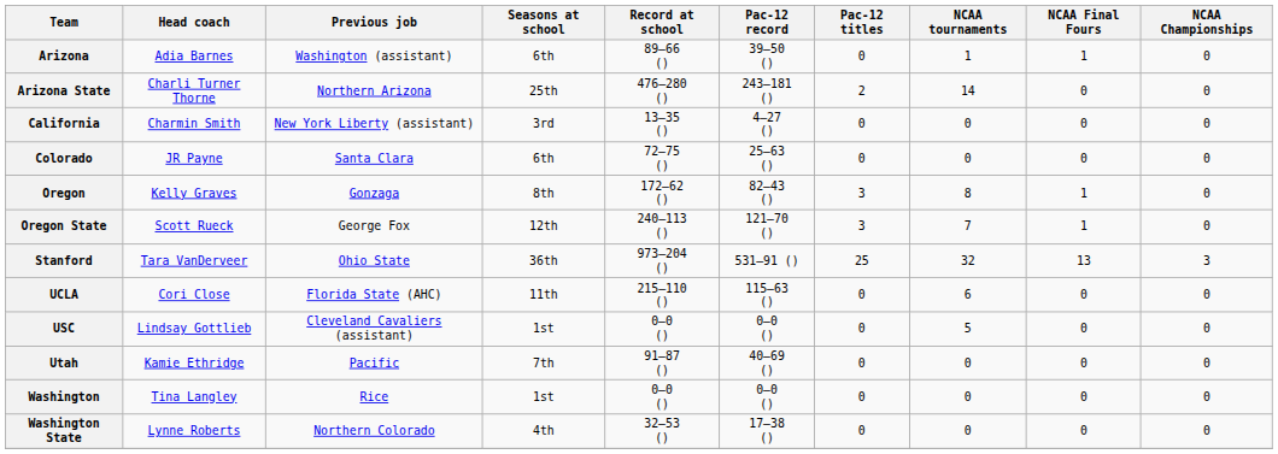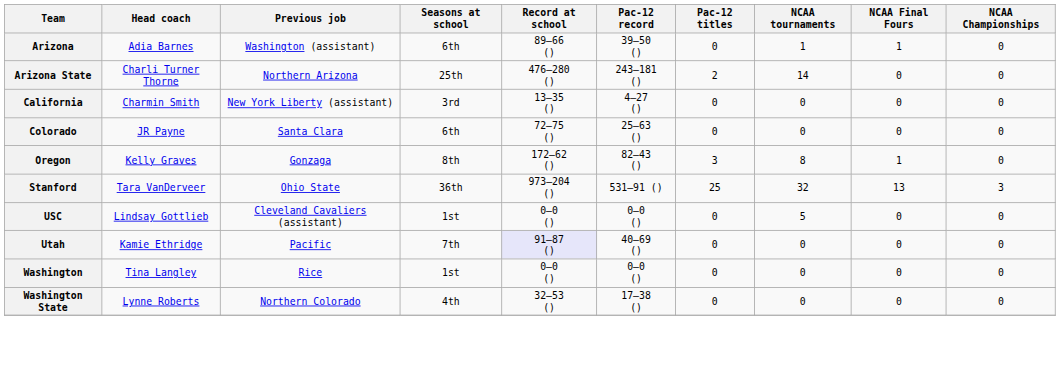 <table class="wikitable sortable" style="text-align: center;font-size:90%;">
 <tr>
 <th width="110">Team</th>
 <th>Head coach</th>
 <th>Previous job</th>
 <th>Seasons at school</th>
 <th>Record at school</th>
 <th>Pac-12 record</th>
 <th>Pac-12 titles</th>
 <th>NCAA tournaments</th>
 <th>NCAA Final Fours</th>
 <th>NCAA Championships</th>
 </tr>
 <tr>
 <th style=>Arizona</th>
 <td><a href='#'>Adia Barnes</a></td>
 <td><a href='#'>Washington</a> (assistant)</td>
 <td>6th</td>
 <td>89–66<br>()</td>
 <td>39–50<br>()</td>
 <td>0</td>
 <td>1</td>
 <td>1</td>
 <td>0</td>
 </tr>
 <tr>
 <th style=>Arizona State</th>
 <td><a href='#'>Charli Turner Thorne</a></td>
 <td><a href='#'>Northern Arizona</a></td>
 <td>25th</td>
 <td>476–280<br>()</td>
 <td>243–181<br>()</td>
 <td>2</td>
 <td>14</td>
 <td>0</td>
 <td>0</td>
 </tr>
 <tr>
 <th style=>California</th>
 <td><a href='#'>Charmin Smith</a></td>
 <td><a href='#'>New York Liberty</a> (assistant)</td>
 <td>3rd</td>
 <td>13–35<br>()</td>
 <td>4–27<br>()</td>
 <td>0</td>
 <td>0</td>
 <td>0</td>
 <td>0</td>
 </tr>
 <tr>
 <th style=>Colorado</th>
 <td><a href='#'>JR Payne</a></td>
 <td><a href='#'>Santa Clara</a></td>
 <td>6th</td>
 <td>72–75<br>()</td>
 <td>25–63<br>()</td>
 <td>0</td>
 <td>0</td>
 <td>0</td>
 <td>0</td>
 </tr>
 <tr>
 <th style=>Oregon</th>
 <td><a href='#'>Kelly Graves</a></td>
 <td><a href='#'>Gonzaga</a></td>
 <td>8th</td>
 <td>172–62<br>()</td>
 <td>82–43<br>()</td>
 <td>3</td>
 <td>8</td>
 <td>1</td>
 <td>0</td>
 </tr>
 <tr>
-<th style=>Oregon State</th>
-<td><a href='#'>Scott Rueck</a></td>
-<td>George Fox</td>
-<td>12th</td>
-<td>240–113<br>()</td>
-<td>121–70<br>()</td>
-<td>3</td>
-<td>7</td>
-<td>1</td>
-<td>0</td>
-</tr>
-<tr>
 <th style=>Stanford</th>
 <td><a href='#'>Tara VanDerveer</a></td>
 <td><a href='#'>Ohio State</a></td>
 <td>36th</td>
 <td>973–204<br>()</td>
 <td>531–91 ()</td>
 <td>25</td>
 <td>32</td>
 <td>13</td>
 <td>3</td>
-</tr>
-<tr>
-<th style=>UCLA</th>
-<td><a href='#'>Cori Close</a></td>
-<td><a href='#'>Florida State</a> (AHC)</td>
-<td>11th</td>
-<td>215–110<br>()</td>
-<td>115–63<br>()</td>
-<td>0</td>
-<td>6</td>
-<td>0</td>
-<td>0</td>
 </tr>
 <tr>
 <th style=>USC</th>
 <td><a href='#'>Lindsay Gottlieb</a></td>
 <td><a href='#'>Cleveland Cavaliers</a> (assistant)</td>
 <td>1st</td>
 <td>0–0<br>()</td>
 <td>0–0<br>()</td>
 <td>0</td>
 <td>5</td>
 <td>0</td>
 <td>0</td>
 </tr>
 <tr>
 <th style=>Utah</th>
 <td><a href='#'>Kamie Ethridge</a></td>
 <td><a href='#'>Pacific</a></td>
 <td>7th</td>
-<td>91–87<br>()</td>
+<td style="background: lavender;">91–87<br>()</td>
 <td>40–69<br>()</td>
 <td>0</td>
 <td>0</td>
 <td>0</td>
 <td>0</td>
 </tr>
 <tr>
 <th style=>Washington</th>
 <td><a href='#'>Tina Langley</a></td>
 <td><a href='#'>Rice</a></td>
 <td>1st</td>
 <td>0–0<br>()</td>
 <td>0–0<br>()</td>
 <td>0</td>
 <td>0</td>
 <td>0</td>
 <td>0</td>
 </tr>
 <tr>
 <th style=>Washington State</th>
 <td><a href='#'>Lynne Roberts</a></td>
 <td><a href='#'>Northern Colorado</a></td>
 <td>4th</td>
 <td>32–53<br>()</td>
 <td>17–38<br>()</td>
 <td>0</td>
 <td>0</td>
 <td>0</td>
 <td>0</td>
 </tr>
 <tr>
 </tr>
 </table>
